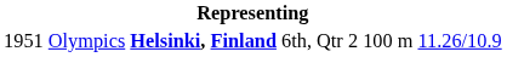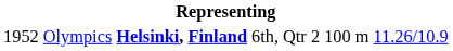 <table>
 <tr>
 <th colspan="6">Representing </th>
 </tr>
 <tr>
-<td>1951</td>
+<td>1952</td>
 <td><a href='#'>Olympics</a></td>
 <td><strong><a href='#'>Helsinki</a>, <a href='#'>Finland</a></strong></td>
 <td>6th, Qtr 2</td>
 <td>100 m</td>
 <td><a href='#'>11.26/10.9</a></td>
 </tr>
 </table>
